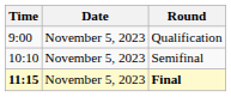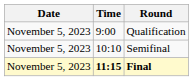 <table class="wikitable">
 <tr>
+<th>Date</th>
 <th>Time</th>
-<th>Date</th>
 <th>Round</th>
 </tr>
 <tr>
+<td>November 5, 2023</td>
 <td>9:00</td>
-<td>November 5, 2023</td>
 <td>Qualification</td>
 </tr>
 <tr>
+<td>November 5, 2023</td>
 <td>10:10</td>
-<td>November 5, 2023</td>
 <td>Semifinal</td>
 </tr>
 <tr style=background:lemonchiffon>
+<td>November 5, 2023</td>
 <td><strong>11:15</strong></td>
-<td>November 5, 2023</td>
 <td><strong>Final</strong></td>
 </tr>
 </table>
